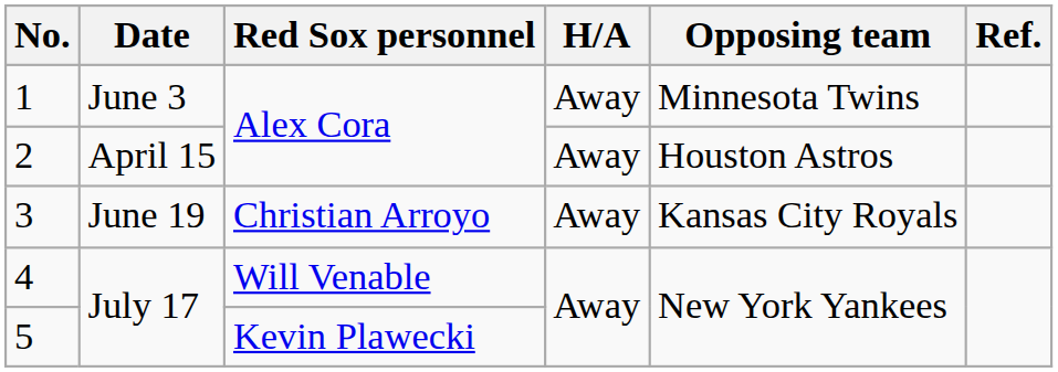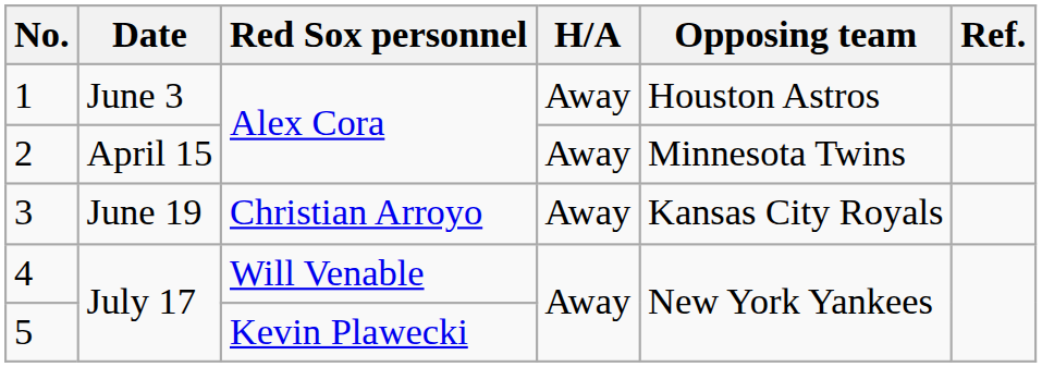 <table class="wikitable">
 <tr>
 <th>No.</th>
 <th>Date</th>
 <th>Red Sox personnel</th>
 <th>H/A</th>
 <th>Opposing team</th>
 <th>Ref.</th>
 </tr>
 <tr>
 <td>1</td>
 <td>June 3</td>
 <td rowspan=2><a href='#'>Alex Cora</a></td>
 <td>Away</td>
-<td>Minnesota Twins</td>
+<td>Houston Astros</td>
 <td></td>
 </tr>
 <tr>
 <td>2</td>
 <td>April 15</td>
 <td>Away</td>
-<td>Houston Astros</td>
+<td>Minnesota Twins</td>
 <td></td>
 </tr>
 <tr>
 <td>3</td>
 <td>June 19</td>
 <td><a href='#'>Christian Arroyo</a></td>
 <td>Away</td>
 <td>Kansas City Royals</td>
 <td></td>
 </tr>
 <tr>
 <td>4</td>
 <td rowspan=2>July 17</td>
 <td><a href='#'>Will Venable</a></td>
 <td rowspan=2>Away</td>
 <td rowspan=2>New York Yankees</td>
 <td rowspan=2></td>
 </tr>
 <tr>
 <td>5</td>
 <td><a href='#'>Kevin Plawecki</a></td>
 </tr>
 </table>
